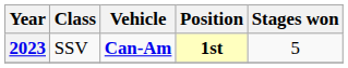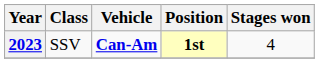 <table class="wikitable">
 <tr>
 <th>Year</th>
 <th>Class</th>
 <th>Vehicle</th>
 <th>Position</th>
 <th>Stages won</th>
 </tr>
 <tr>
 <th><a href='#'>2023</a></th>
 <td>SSV</td>
 <td><strong> <a href='#'>Can-Am</a></strong></td>
 <td align="center" style="background:#FFFFBF;"><strong>1st</strong></td>
-<td align="center">5</td>
+<td align="center">4</td>
 </tr>
 <tr>
 </tr>
 </table>
